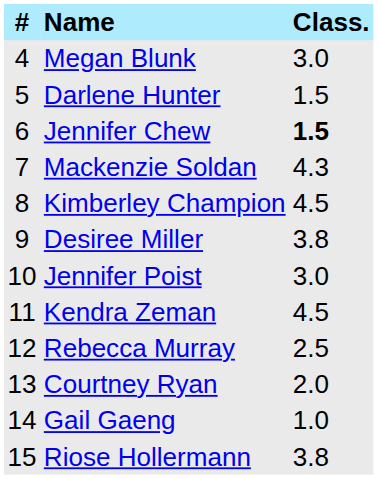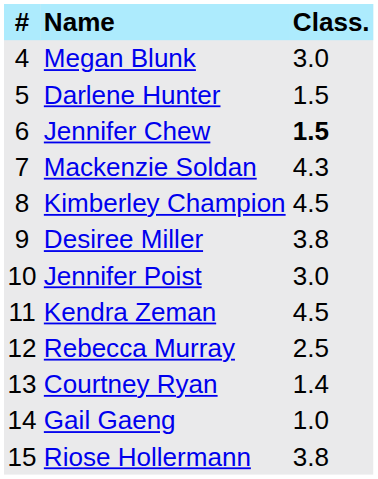 <table border=0 cellpadding=2 cellspacing=0  |- bgcolor=#EAEAEB style="text-align:center; font-size:90%;">
 <tr bgcolor=#ADEBFD>
 <th>#</th>
 <th align=left>Name</th>
 <th align=left>Class.</th>
 </tr>
 <tr>
 <td>4</td>
 <td align=left><a href='#'>Megan Blunk</a></td>
 <td align=left>3.0</td>
 </tr>
 <tr>
 <td>5</td>
 <td align=left><a href='#'>Darlene Hunter</a></td>
 <td align=left>1.5</td>
 </tr>
 <tr>
 <td>6</td>
 <td align=left><a href='#'>Jennifer Chew</a></td>
 <td align=left><strong>1.5</strong></td>
 </tr>
 <tr>
 <td>7</td>
 <td align=left><a href='#'>Mackenzie Soldan</a></td>
 <td align=left>4.3</td>
 </tr>
 <tr>
 <td>8</td>
 <td align=left><a href='#'>Kimberley Champion</a></td>
 <td align=left>4.5</td>
 </tr>
 <tr>
 <td>9</td>
 <td align=left><a href='#'>Desiree Miller</a></td>
 <td align=left>3.8</td>
 </tr>
 <tr>
 <td>10</td>
 <td align=left><a href='#'>Jennifer Poist</a></td>
 <td align=left>3.0</td>
 </tr>
 <tr>
 <td>11</td>
 <td align=left><a href='#'>Kendra Zeman</a></td>
 <td align=left>4.5</td>
 </tr>
 <tr>
 <td>12</td>
 <td align=left><a href='#'>Rebecca Murray</a></td>
 <td align=left>2.5</td>
 </tr>
 <tr>
 <td>13</td>
 <td align=left><a href='#'>Courtney Ryan</a></td>
-<td align=left>2.0</td>
+<td align=left>1.4</td>
 </tr>
 <tr>
 <td>14</td>
 <td align=left><a href='#'>Gail Gaeng</a></td>
 <td align=left>1.0</td>
 </tr>
 <tr>
 <td>15</td>
 <td align=left><a href='#'>Riose Hollermann</a></td>
 <td align=left>3.8</td>
 </tr>
 </table>
